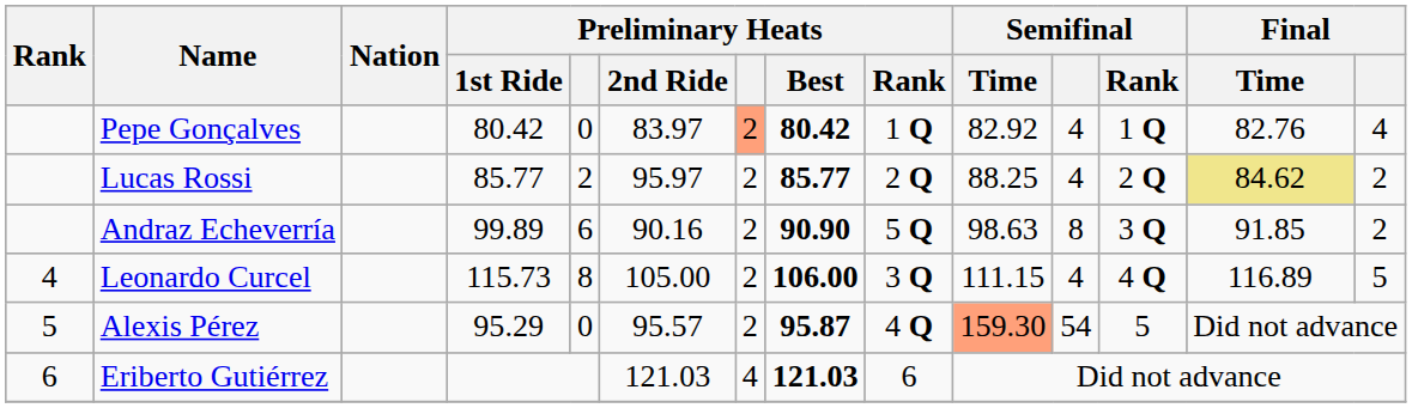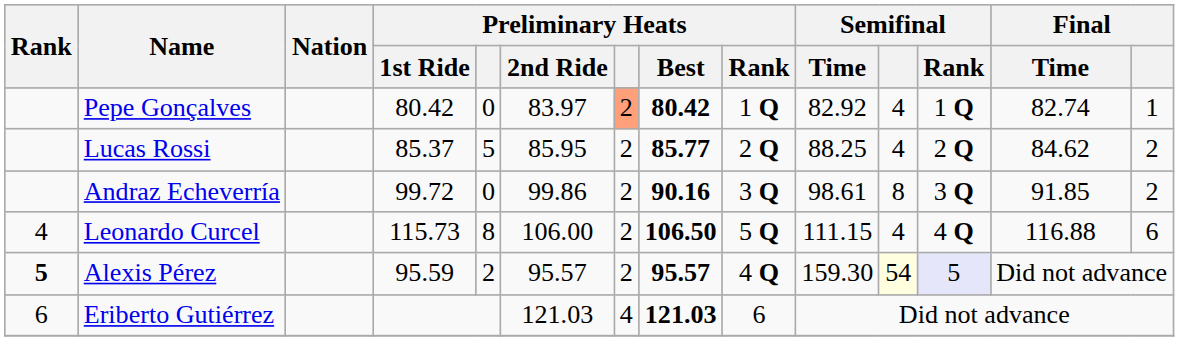 <table class="wikitable" style="text-align:center">
 <tr>
 <th rowspan=2>Rank</th>
 <th rowspan=2>Name</th>
 <th rowspan=2>Nation</th>
 <th colspan=6>Preliminary Heats</th>
 <th colspan=3>Semifinal</th>
 <th colspan=3>Final</th>
 </tr>
 <tr>
 <th>1st Ride</th>
 <th></th>
 <th>2nd Ride</th>
 <th></th>
 <th>Best</th>
 <th>Rank</th>
 <th>Time</th>
 <th></th>
 <th>Rank</th>
 <th>Time</th>
 <th></th>
 </tr>
 <tr>
 <td></td>
 <td align=left><a href='#'>Pepe Gonçalves</a></td>
 <td align=left></td>
 <td>80.42</td>
 <td>0</td>
 <td>83.97</td>
 <td style="background: lightsalmon;">2</td>
 <td><strong>80.42</strong></td>
 <td>1 <strong>Q</strong></td>
 <td>82.92</td>
 <td>4</td>
 <td>1 <strong>Q</strong></td>
-<td>82.76</td>
-<td>4</td>
+<td>82.74</td>
+<td>1</td>
 </tr>
 <tr>
 <td></td>
 <td align=left><a href='#'>Lucas Rossi</a></td>
 <td align=left></td>
-<td>85.77</td>
-<td>2</td>
-<td>95.97</td>
+<td>85.37</td>
+<td>5</td>
+<td>85.95</td>
 <td>2</td>
 <td><strong>85.77</strong></td>
 <td>2 <strong>Q</strong></td>
 <td>88.25</td>
 <td>4</td>
 <td>2 <strong>Q</strong></td>
-<td style="background: khaki;">84.62</td>
+<td>84.62</td>
 <td>2</td>
 </tr>
 <tr>
 <td></td>
 <td align=left><a href='#'>Andraz Echeverría</a></td>
 <td align=left></td>
-<td>99.89</td>
-<td>6</td>
-<td>90.16</td>
+<td>99.72</td>
+<td>0</td>
+<td>99.86</td>
 <td>2</td>
-<td><strong>90.90</strong></td>
-<td>5 <strong>Q</strong></td>
-<td>98.63</td>
+<td><strong>90.16</strong></td>
+<td>3 <strong>Q</strong></td>
+<td>98.61</td>
 <td>8</td>
 <td>3 <strong>Q</strong></td>
 <td>91.85</td>
 <td>2</td>
 </tr>
 <tr>
 <td>4</td>
 <td align=left><a href='#'>Leonardo Curcel</a></td>
 <td align=left></td>
 <td>115.73</td>
 <td>8</td>
-<td>105.00</td>
+<td>106.00</td>
 <td>2</td>
-<td><strong>106.00</strong></td>
-<td>3 <strong>Q</strong></td>
+<td><strong>106.50</strong></td>
+<td>5 <strong>Q</strong></td>
 <td>111.15</td>
 <td>4</td>
 <td>4 <strong>Q</strong></td>
-<td>116.89</td>
-<td>5</td>
+<td>116.88</td>
+<td>6</td>
 </tr>
 <tr>
-<td>5</td>
+<td><strong>5</strong></td>
 <td align=left><a href='#'>Alexis Pérez</a></td>
 <td align=left></td>
-<td>95.29</td>
-<td>0</td>
+<td>95.59</td>
+<td>2</td>
 <td>95.57</td>
 <td>2</td>
-<td><strong>95.87</strong></td>
+<td><strong>95.57</strong></td>
 <td>4 <strong>Q</strong></td>
-<td style="background: lightsalmon;">159.30</td>
-<td>54</td>
-<td>5</td>
+<td>159.30</td>
+<td style="background: lightyellow;">54</td>
+<td style="background: lavender;">5</td>
 <td colspan="2">Did not advance</td>
 </tr>
 <tr>
 <td>6</td>
 <td align=left><a href='#'>Eriberto Gutiérrez</a></td>
 <td align=left></td>
 <td colspan="2"></td>
 <td>121.03</td>
 <td>4</td>
 <td><strong>121.03</strong></td>
 <td>6</td>
 <td colspan="5">Did not advance</td>
 </tr>
 <tr>
 </tr>
 </table>
